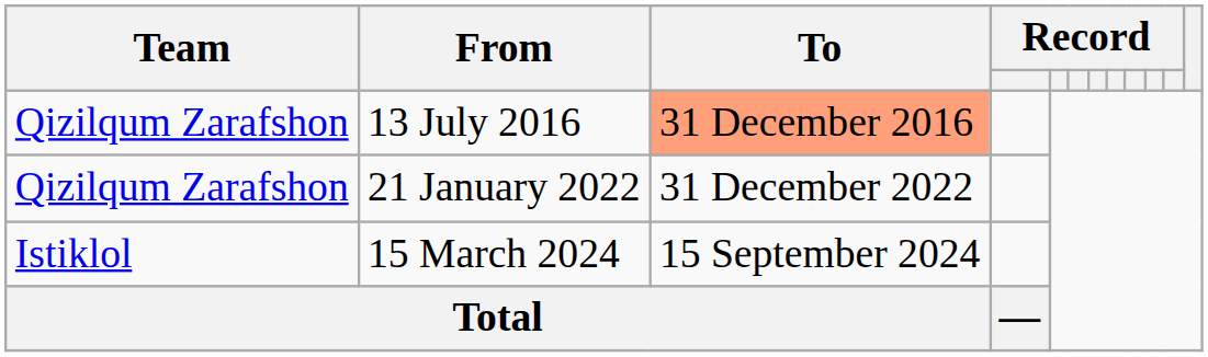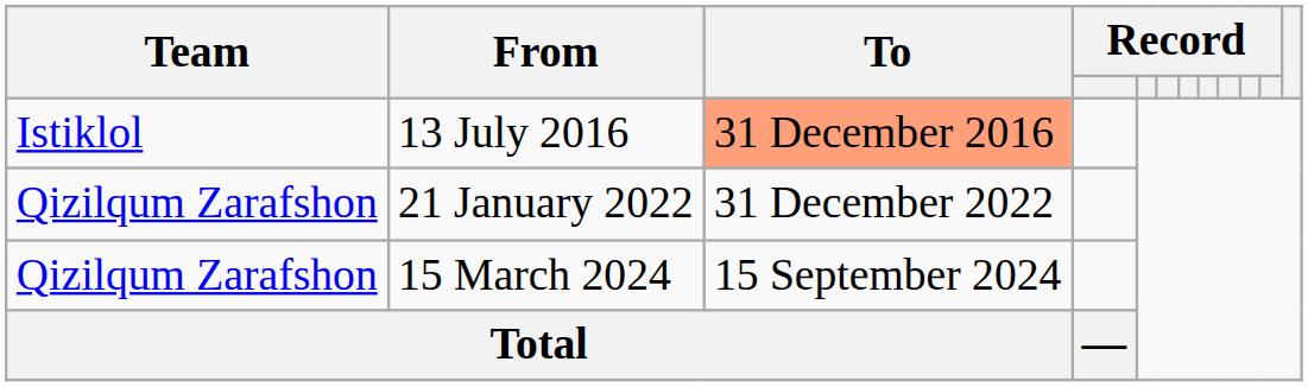 <table class=wikitable style="text-align: center">
 <tr>
 <th rowspan=2>Team</th>
 <th rowspan=2>From</th>
 <th rowspan=2>To</th>
 <th colspan=8>Record</th>
 <th rowspan=2></th>
 </tr>
 <tr>
 <th></th>
 <th></th>
 <th></th>
 <th></th>
 <th></th>
 <th></th>
 <th></th>
 <th></th>
 </tr>
 <tr>
-<td align=left> <a href='#'>Qizilqum Zarafshon</a></td>
+<td align=left> <a href='#'>Istiklol</a></td>
 <td align=left>13 July 2016</td>
 <td align=left style="background: lightsalmon;">31 December 2016<br></td>
 <td></td>
 </tr>
 <tr>
 <td align=left> <a href='#'>Qizilqum Zarafshon</a></td>
 <td align=left>21 January 2022</td>
 <td align=left>31 December 2022<br></td>
 <td></td>
 </tr>
 <tr>
-<td align=left> <a href='#'>Istiklol</a></td>
+<td align=left> <a href='#'>Qizilqum Zarafshon</a></td>
 <td align=left>15 March 2024</td>
 <td align=left>15 September 2024<br></td>
 <td></td>
 </tr>
 <tr>
 <th colspan=3>Total<br></th>
 <th>—</th>
 </tr>
 </table>
